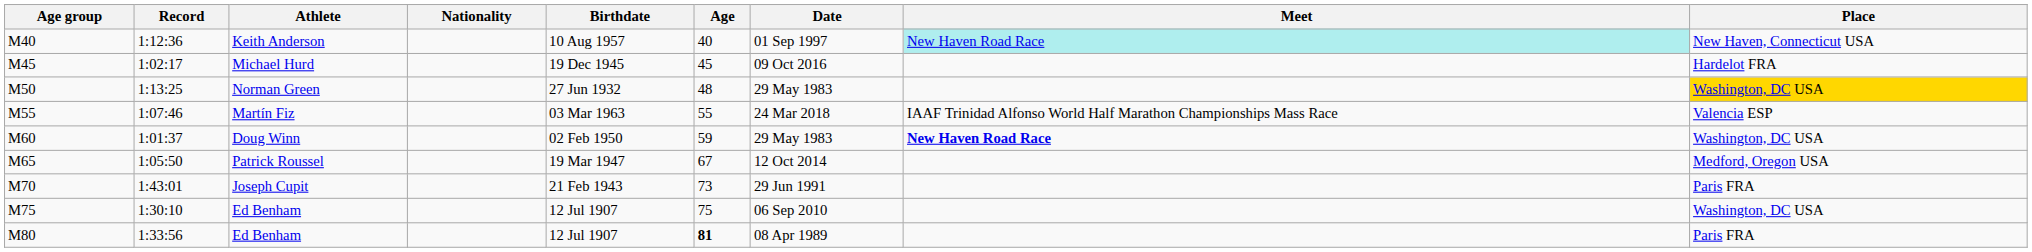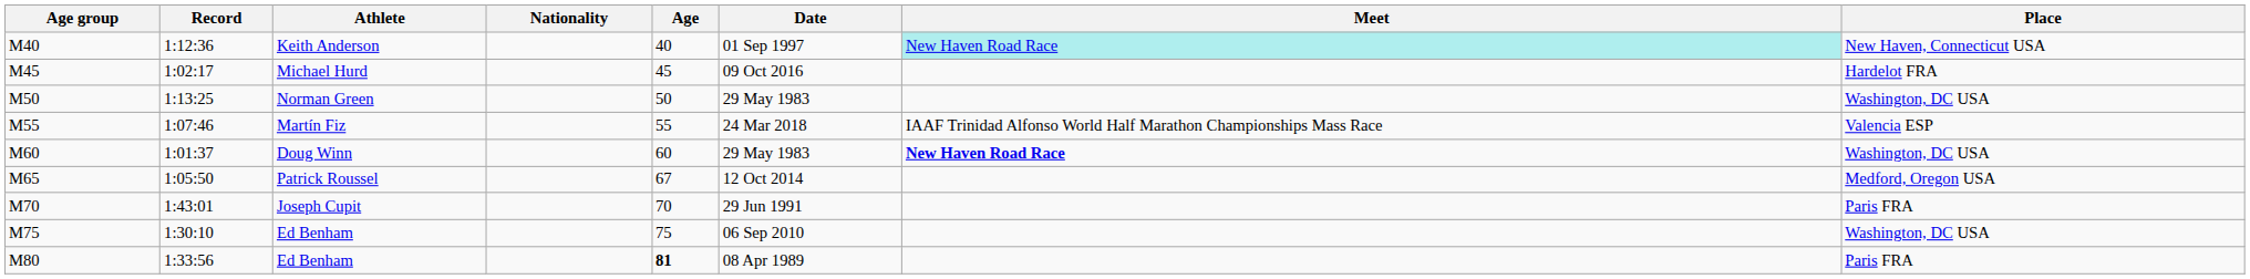 <table class="wikitable" style="font-size:90%; width: 100%;">
 <tr>
 <th>Age group</th>
 <th>Record</th>
 <th>Athlete</th>
 <th>Nationality</th>
-<th>Birthdate</th>
 <th>Age</th>
 <th>Date</th>
 <th>Meet</th>
 <th>Place</th>
 </tr>
 <tr>
 <td>M40</td>
 <td>1:12:36</td>
 <td><a href='#'>Keith Anderson</a></td>
 <td></td>
-<td>10 Aug 1957</td>
 <td>40</td>
 <td>01 Sep 1997</td>
 <td style="background: paleturquoise;"><a href='#'>New Haven Road Race</a></td>
 <td><a href='#'>New Haven, Connecticut</a> USA</td>
 </tr>
 <tr>
 <td>M45</td>
 <td>1:02:17</td>
 <td><a href='#'>Michael Hurd</a></td>
 <td></td>
-<td>19 Dec 1945</td>
 <td>45</td>
 <td>09 Oct 2016</td>
 <td></td>
 <td><a href='#'>Hardelot</a> FRA</td>
 </tr>
 <tr>
 <td>M50</td>
 <td>1:13:25</td>
 <td><a href='#'>Norman Green</a></td>
 <td></td>
-<td>27 Jun 1932</td>
-<td>48</td>
+<td>50</td>
 <td>29 May 1983</td>
 <td></td>
-<td style="background: gold;"><a href='#'>Washington, DC</a> USA</td>
+<td><a href='#'>Washington, DC</a> USA</td>
 </tr>
 <tr>
 <td>M55</td>
 <td>1:07:46</td>
 <td><a href='#'>Martín Fiz</a></td>
 <td></td>
-<td>03 Mar 1963</td>
 <td>55</td>
 <td>24 Mar 2018</td>
 <td>IAAF Trinidad Alfonso World Half Marathon Championships Mass Race</td>
 <td><a href='#'>Valencia</a> ESP</td>
 </tr>
 <tr>
 <td>M60</td>
 <td>1:01:37</td>
 <td><a href='#'>Doug Winn</a></td>
 <td></td>
-<td>02 Feb 1950</td>
-<td>59</td>
+<td>60</td>
 <td>29 May 1983</td>
 <td><strong><a href='#'>New Haven Road Race</a></strong></td>
 <td><a href='#'>Washington, DC</a> USA</td>
 </tr>
 <tr>
 <td>M65</td>
 <td>1:05:50</td>
 <td><a href='#'>Patrick Roussel</a></td>
 <td></td>
-<td>19 Mar 1947</td>
 <td>67</td>
 <td>12 Oct 2014</td>
 <td></td>
 <td><a href='#'>Medford, Oregon</a> USA</td>
 </tr>
 <tr>
 <td>M70</td>
 <td>1:43:01</td>
 <td><a href='#'>Joseph Cupit</a></td>
 <td></td>
-<td>21 Feb 1943</td>
-<td>73</td>
+<td>70</td>
 <td>29 Jun 1991</td>
 <td></td>
 <td><a href='#'>Paris</a> FRA</td>
 </tr>
 <tr>
 <td>M75</td>
 <td>1:30:10</td>
 <td><a href='#'>Ed Benham</a></td>
 <td></td>
-<td>12 Jul 1907</td>
 <td>75</td>
 <td>06 Sep 2010</td>
 <td></td>
 <td><a href='#'>Washington, DC</a> USA</td>
 </tr>
 <tr>
 <td>M80</td>
 <td>1:33:56</td>
 <td><a href='#'>Ed Benham</a></td>
 <td></td>
-<td>12 Jul 1907</td>
 <td><strong>81</strong></td>
 <td>08 Apr 1989</td>
 <td></td>
 <td><a href='#'>Paris</a> FRA</td>
 </tr>
 </table>
